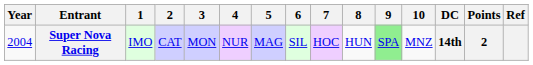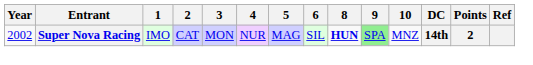 <table class="wikitable" style="text-align:center; font-size:90%">
 <tr>
 <th>Year</th>
 <th>Entrant</th>
 <th>1</th>
 <th>2</th>
 <th>3</th>
 <th>4</th>
 <th>5</th>
 <th>6</th>
-<th>7</th>
 <th>8</th>
 <th>9</th>
 <th>10</th>
 <th>DC</th>
 <th>Points</th>
 <th>Ref</th>
 </tr>
 <tr>
-<td><a href='#'>2004</a></td>
+<td><a href='#'>2002</a></td>
 <th><a href='#'>Super Nova Racing</a></th>
 <td style="background:#DFFFDF;"><a href='#'>IMO</a><br></td>
 <td style="background:#CFCFFF;"><a href='#'>CAT</a><br></td>
 <td style="background:#CFCFFF;"><a href='#'>MON</a><br></td>
 <td style="background:#EFCFFF;"><a href='#'>NUR</a><br></td>
 <td style="background:#CFCFFF;"><a href='#'>MAG</a><br></td>
 <td style="background:#DFFFDF;"><a href='#'>SIL</a><br></td>
-<td style="background:#EFCFFF;"><a href='#'>HOC</a><br></td>
-<td><a href='#'>HUN</a></td>
+<td><strong><a href='#'>HUN</a></strong></td>
 <td style="background: lightgreen;"><a href='#'>SPA</a></td>
 <td><a href='#'>MNZ</a></td>
 <th>14th</th>
 <th>2</th>
 <th></th>
 </tr>
 </table>
